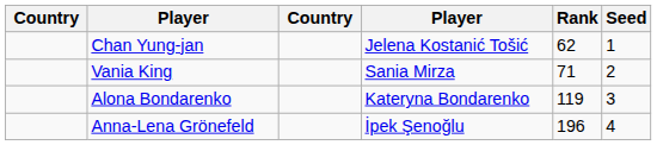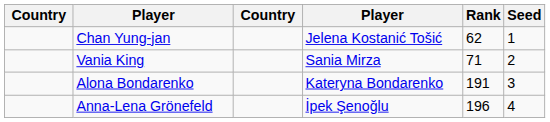 <table class="sortable wikitable">
 <tr>
 <th width="70">Country</th>
 <th width="175">Player</th>
 <th width="70">Country</th>
 <th width="175">Player</th>
 <th>Rank</th>
 <th>Seed</th>
 </tr>
 <tr>
 <td></td>
 <td><a href='#'>Chan Yung-jan</a></td>
 <td></td>
 <td><a href='#'>Jelena Kostanić Tošić</a></td>
 <td>62</td>
 <td>1</td>
 </tr>
 <tr>
 <td></td>
 <td><a href='#'>Vania King</a></td>
 <td></td>
 <td><a href='#'>Sania Mirza</a></td>
 <td>71</td>
 <td>2</td>
 </tr>
 <tr>
 <td></td>
 <td><a href='#'>Alona Bondarenko</a></td>
 <td></td>
 <td><a href='#'>Kateryna Bondarenko</a></td>
-<td>119</td>
+<td>191</td>
 <td>3</td>
 </tr>
 <tr>
 <td></td>
 <td><a href='#'>Anna-Lena Grönefeld</a></td>
 <td></td>
 <td><a href='#'>İpek Şenoğlu</a></td>
 <td>196</td>
 <td>4</td>
 </tr>
 </table>
